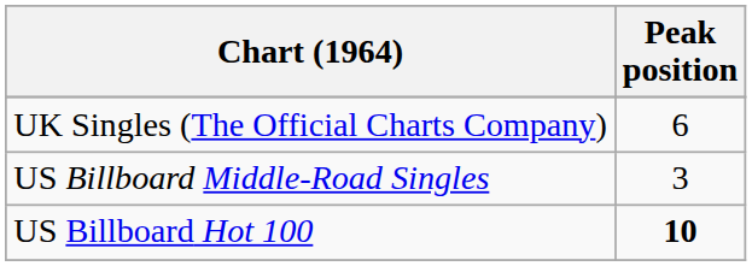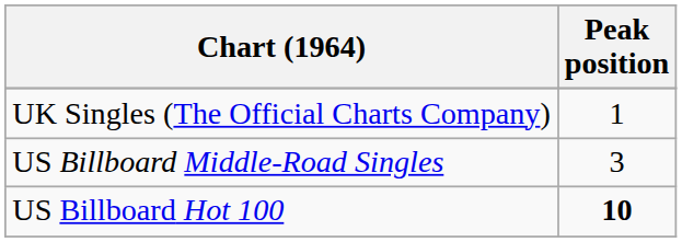 <table class="wikitable sortable">
 <tr>
 <th>Chart (1964)</th>
 <th>Peak<br>position</th>
 </tr>
 <tr>
 </tr>
 <tr>
 <td>UK Singles (<a href='#'>The Official Charts Company</a>)</td>
-<td align="center">6</td>
+<td align="center">1</td>
 </tr>
 <tr>
 <td align="left">US <em>Billboard  <a href='#'>Middle-Road Singles</a></td>
 <td align="center">3</td>
 </tr>
 <tr>
 <td align="left">US <a href='#'></em>Billboard<em> Hot 100</a></td>
 <td align="center"><strong>10</strong></td>
 </tr>
 </table>
